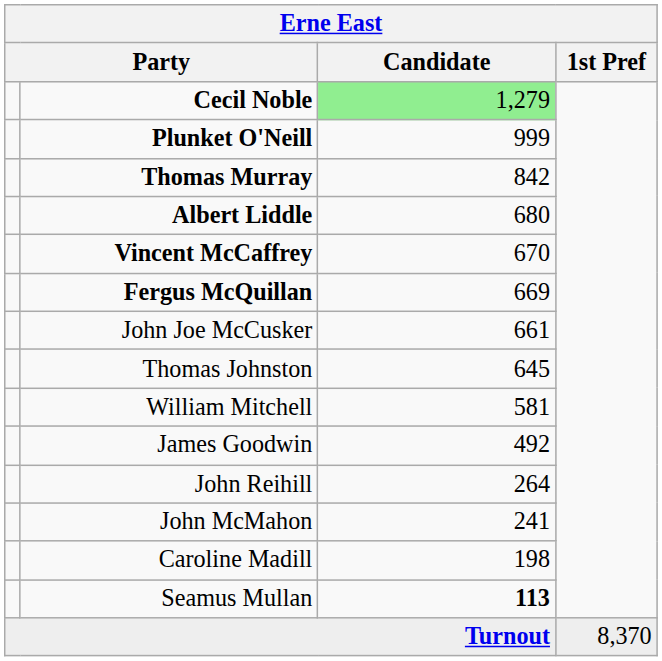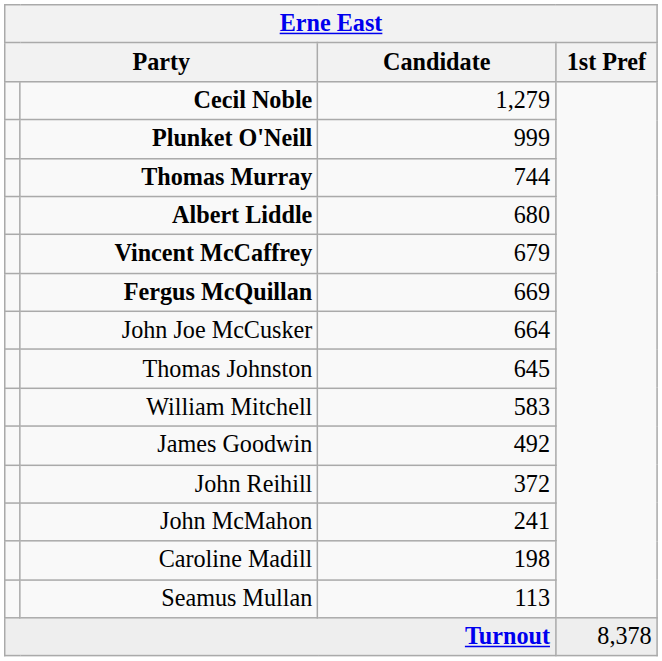 <table class="wikitable">
 <tr>
 <th colspan="4" align="center"><a href='#'>Erne East</a></th>
 </tr>
 <tr>
 <th colspan="2" align="center" width=200>Party</th>
 <th width=150>Candidate</th>
 <th width=60>1st Pref</th>
 </tr>
 <tr>
 <td></td>
 <td align="right"><strong>Cecil Noble</strong></td>
-<td align="right" style="background: lightgreen;">1,279</td>
+<td align="right">1,279</td>
 </tr>
 <tr>
 <td></td>
 <td align="right"><strong>Plunket O'Neill</strong></td>
 <td align="right">999</td>
 </tr>
 <tr>
 <td></td>
 <td align="right"><strong>Thomas Murray</strong></td>
-<td align="right">842</td>
+<td align="right">744</td>
 </tr>
 <tr>
 <td></td>
 <td align="right"><strong>Albert Liddle</strong></td>
 <td align="right">680</td>
 </tr>
 <tr>
 <td></td>
 <td align="right"><strong>Vincent McCaffrey</strong></td>
-<td align="right">670</td>
+<td align="right">679</td>
 </tr>
 <tr>
 <td></td>
 <td align="right"><strong>Fergus McQuillan</strong></td>
 <td align="right">669</td>
 </tr>
 <tr>
 <td></td>
 <td align="right">John Joe McCusker</td>
-<td align="right">661</td>
+<td align="right">664</td>
 </tr>
 <tr>
 <td></td>
 <td align="right">Thomas Johnston</td>
 <td align="right">645</td>
 </tr>
 <tr>
 <td></td>
 <td align="right">William Mitchell</td>
-<td align="right">581</td>
+<td align="right">583</td>
 </tr>
 <tr>
 <td></td>
 <td align="right">James Goodwin</td>
 <td align="right">492</td>
 </tr>
 <tr>
 <td></td>
 <td align="right">John Reihill</td>
-<td align="right">264</td>
+<td align="right">372</td>
 </tr>
 <tr>
 <td></td>
 <td align="right">John McMahon</td>
 <td align="right">241</td>
 </tr>
 <tr>
 <td></td>
 <td align="right">Caroline Madill</td>
 <td align="right">198</td>
 </tr>
 <tr>
 <td></td>
 <td align="right">Seamus Mullan</td>
-<td align="right"><strong>113</strong></td>
+<td align="right">113</td>
 </tr>
 <tr bgcolor="EEEEEE">
 <td colspan=3 align="right"><strong><a href='#'>Turnout</a></strong></td>
-<td align="right">8,370</td>
+<td align="right">8,378</td>
 </tr>
 </table>
